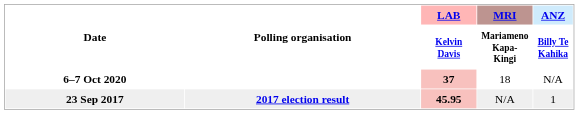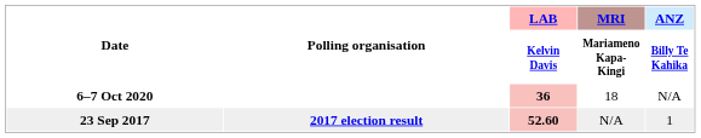 <table cellpadding="5" cellspacing="1" style="font-size:90%; line-height:14px; text-align:center; border: 1px solid #aaa">
 <tr>
 <th rowspan="2" style="width:15em;">Date</th>
 <th rowspan="2" style="width:20em;">Polling organisation</th>
 <th style="background-color:#FFB6B6;width:60px"><a href='#'>LAB</a></th>
 <th style="background-color:#BD9490;width:60px;"><a href='#'>MRI</a></th>
 <th style="background-color:#CFEBFC;width:40px"><a href='#'>ANZ</a></th>
 </tr>
 <tr>
 <th><small><a href='#'>Kelvin Davis</a></small></th>
 <th><small>Mariameno Kapa-Kingi</small></th>
 <th><small><a href='#'>Billy Te Kahika</a></small></th>
 </tr>
 <tr>
 <td><strong>6–7 Oct 2020</strong></td>
 <td></td>
-<td style="background:#F8C1BE"><strong>37</strong></td>
+<td style="background:#F8C1BE"><strong>36</strong></td>
 <td>18</td>
 <td>N/A</td>
 </tr>
 <tr style="background:#EFEFEF;">
 <td><strong>23 Sep 2017</strong></td>
 <td><strong><a href='#'>2017 election result</a></strong></td>
-<td style="background:#F8C1BE"><strong>45.95</strong></td>
+<td style="background:#F8C1BE"><strong>52.60</strong></td>
 <td>N/A</td>
 <td>1</td>
 </tr>
 </table>
